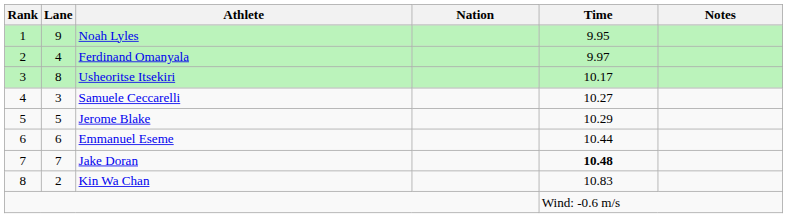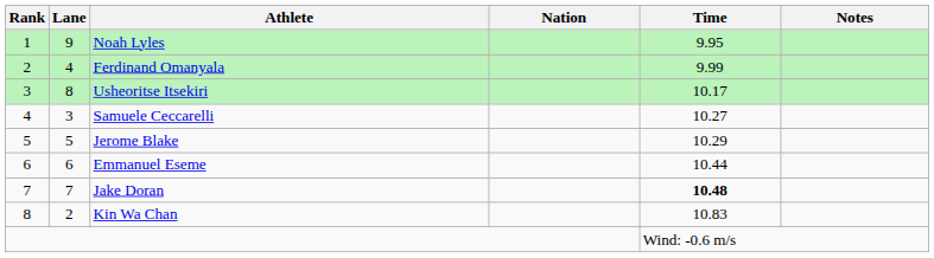 <table class="wikitable sortable" style="text-align:center;width: 60%;">
 <tr>
 <th scope="col" style="width: 10px;">Rank</th>
 <th scope="col" style="width: 10px;">Lane</th>
 <th scope="col">Athlete</th>
 <th scope="col">Nation</th>
 <th scope="col">Time</th>
 <th scope="col">Notes</th>
 </tr>
 <tr bgcolor=bbf3bb>
 <td>1</td>
 <td>9</td>
 <td align=left><a href='#'>Noah Lyles</a></td>
 <td align=left></td>
 <td>9.95</td>
 <td></td>
 </tr>
 <tr bgcolor=bbf3bb>
 <td>2</td>
 <td>4</td>
 <td align=left><a href='#'>Ferdinand Omanyala</a></td>
 <td align=left></td>
-<td>9.97</td>
+<td>9.99</td>
 <td></td>
 </tr>
 <tr bgcolor=bbf3bb>
 <td>3</td>
 <td>8</td>
 <td align=left><a href='#'>Usheoritse Itsekiri</a></td>
 <td align=left></td>
 <td>10.17</td>
 <td></td>
 </tr>
 <tr>
 <td>4</td>
 <td>3</td>
 <td align=left><a href='#'>Samuele Ceccarelli</a></td>
 <td align=left></td>
 <td>10.27</td>
 <td></td>
 </tr>
 <tr>
 <td>5</td>
 <td>5</td>
 <td align=left><a href='#'>Jerome Blake</a></td>
 <td align=left></td>
 <td>10.29</td>
 <td></td>
 </tr>
 <tr>
 <td>6</td>
 <td>6</td>
 <td align=left><a href='#'>Emmanuel Eseme</a></td>
 <td align=left></td>
 <td>10.44</td>
 <td></td>
 </tr>
 <tr>
 <td>7</td>
 <td>7</td>
 <td align=left><a href='#'>Jake Doran</a></td>
 <td align=left></td>
 <td><strong>10.48</strong></td>
 <td></td>
 </tr>
 <tr>
 <td>8</td>
 <td>2</td>
 <td align=left><a href='#'>Kin Wa Chan</a></td>
 <td align=left></td>
 <td>10.83</td>
 <td></td>
 </tr>
 <tr class="sortbottom">
 <td colspan="4"></td>
 <td colspan="2" style="text-align:left;">Wind: -0.6 m/s</td>
 </tr>
 </table>
